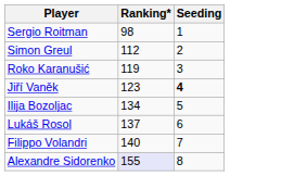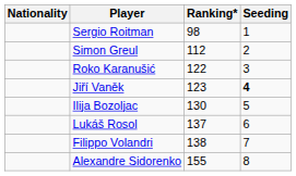 <table class="wikitable" border="1">
 <tr>
+<th>Nationality</th>
 <th>Player</th>
 <th>Ranking*</th>
 <th>Seeding</th>
 </tr>
 <tr>
+<td></td>
 <td><a href='#'>Sergio Roitman</a></td>
 <td>98</td>
 <td>1</td>
 </tr>
 <tr>
+<td></td>
 <td><a href='#'>Simon Greul</a></td>
 <td>112</td>
 <td>2</td>
 </tr>
 <tr>
+<td></td>
 <td><a href='#'>Roko Karanušić</a></td>
-<td>119</td>
+<td>122</td>
 <td>3</td>
 </tr>
 <tr>
+<td></td>
 <td><a href='#'>Jiří Vaněk</a></td>
 <td>123</td>
 <td><strong>4</strong></td>
 </tr>
 <tr>
+<td></td>
 <td><a href='#'>Ilija Bozoljac</a></td>
-<td>134</td>
+<td>130</td>
 <td>5</td>
 </tr>
 <tr>
+<td></td>
 <td><a href='#'>Lukáš Rosol</a></td>
 <td>137</td>
 <td>6</td>
 </tr>
 <tr>
+<td></td>
 <td><a href='#'>Filippo Volandri</a></td>
-<td>140</td>
+<td>138</td>
 <td>7</td>
 </tr>
 <tr>
+<td></td>
 <td><a href='#'>Alexandre Sidorenko</a></td>
-<td style="background: lavender;">155</td>
+<td>155</td>
 <td>8</td>
 </tr>
 </table>
